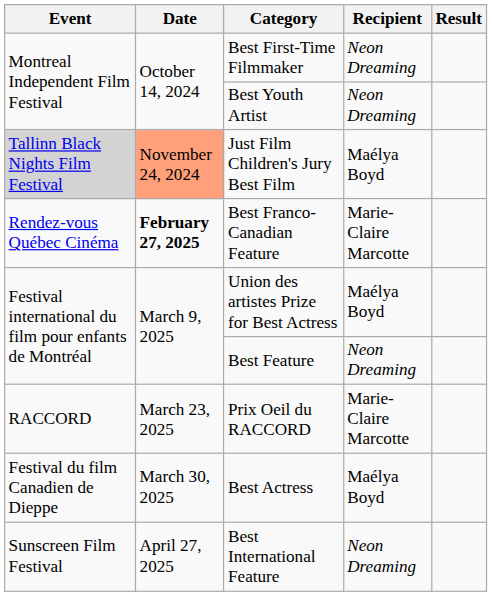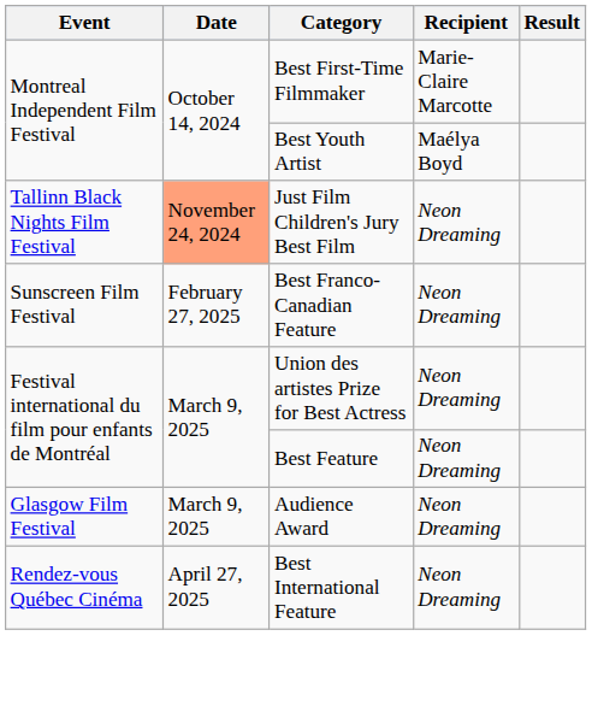 <table class="wikitable sortable plainrowheaders" style="font-size: 90%" width="65%">
 <tr ---- bgcolor="#bfd7ff">
 <th scope="col">Event</th>
 <th scope="col">Date</th>
 <th scope="col">Category</th>
 <th scope="col">Recipient</th>
 <th scope="col">Result</th>
 </tr>
 <tr>
 <td rowspan=2>Montreal Independent Film Festival</td>
 <td rowspan=2>October 14, 2024</td>
 <td>Best First-Time Filmmaker</td>
+<td>Marie-Claire Marcotte</td>
+<td></td>
+</tr>
+<tr>
+<td>Best Youth Artist</td>
+<td>Maélya Boyd</td>
+<td></td>
+</tr>
+<tr>
+<td><a href='#'>Tallinn Black Nights Film Festival</a></td>
+<td style="background: lightsalmon;">November 24, 2024</td>
+<td>Just Film Children's Jury Best Film</td>
 <td><em>Neon Dreaming</em></td>
 <td></td>
 </tr>
 <tr>
-<td>Best Youth Artist</td>
+<td>Sunscreen Film Festival</td>
+<td>February 27, 2025</td>
+<td>Best Franco-Canadian Feature</td>
 <td><em>Neon Dreaming</em></td>
-<td></td>
-</tr>
-<tr>
-<td style="background: lightgrey;"><a href='#'>Tallinn Black Nights Film Festival</a></td>
-<td style="background: lightsalmon;">November 24, 2024</td>
-<td>Just Film Children's Jury Best Film</td>
-<td>Maélya Boyd</td>
-<td></td>
-</tr>
-<tr>
-<td><a href='#'>Rendez-vous Québec Cinéma</a></td>
-<td><strong>February 27, 2025</strong></td>
-<td>Best Franco-Canadian Feature</td>
-<td>Marie-Claire Marcotte</td>
 <td></td>
 </tr>
 <tr>
 <td rowspan=2>Festival international du film pour enfants de Montréal</td>
 <td rowspan=2>March 9, 2025</td>
 <td>Union des artistes Prize for Best Actress</td>
-<td>Maélya Boyd</td>
+<td><em>Neon Dreaming</em></td>
 <td></td>
 </tr>
 <tr>
 <td>Best Feature</td>
 <td><em>Neon Dreaming</em></td>
 <td></td>
 </tr>
 <tr>
-<td>RACCORD</td>
-<td>March 23, 2025</td>
-<td>Prix Oeil du RACCORD</td>
-<td>Marie-Claire Marcotte</td>
+<td><a href='#'>Glasgow Film Festival</a></td>
+<td>March 9, 2025</td>
+<td>Audience Award</td>
+<td><em>Neon Dreaming</em></td>
 <td></td>
 </tr>
 <tr>
-<td>Festival du film Canadien de Dieppe</td>
-<td>March 30, 2025</td>
-<td>Best Actress</td>
-<td>Maélya Boyd</td>
-<td></td>
-</tr>
-<tr>
-<td>Sunscreen Film Festival</td>
+<td><a href='#'>Rendez-vous Québec Cinéma</a></td>
 <td>April 27, 2025</td>
 <td>Best International Feature</td>
 <td><em>Neon Dreaming</em></td>
 <td></td>
 </tr>
 </table>
